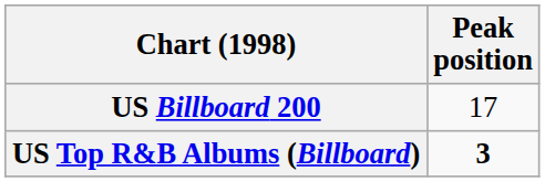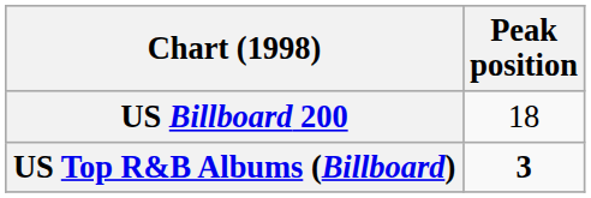 <table class="wikitable sortable plainrowheaders" style="text-align:center">
 <tr>
 <th scope="col">Chart (1998)</th>
 <th scope="col">Peak<br> position</th>
 </tr>
 <tr>
 <th scope="row">US <a href='#'><em>Billboard</em> 200</a></th>
-<td>17</td>
+<td>18</td>
 </tr>
 <tr>
 <th scope="row">US <a href='#'>Top R&B Albums</a> (<em><a href='#'>Billboard</a></em>)</th>
 <td><strong>3</strong></td>
 </tr>
 </table>
